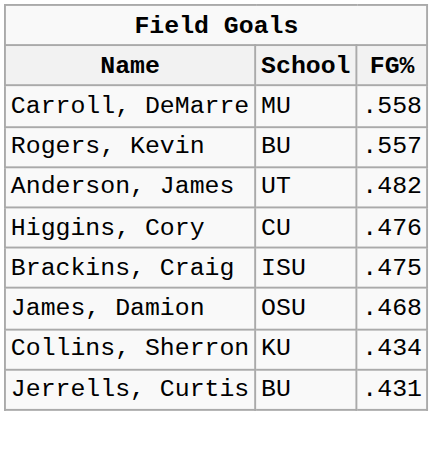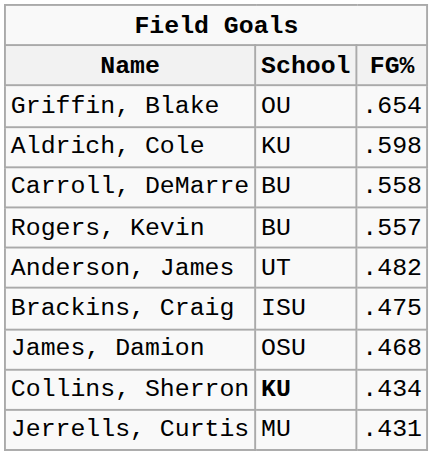 <table class="wikitable">
 <tr>
 <td colspan=3 style="text-align: center;"><strong>Field Goals</strong></td>
 </tr>
 <tr>
 <th>Name</th>
 <th>School</th>
 <th>FG%</th>
 </tr>
 <tr>
+<td>Griffin, Blake</td>
+<td>OU</td>
+<td>.654</td>
+</tr>
+<tr>
+<td>Aldrich, Cole</td>
+<td>KU</td>
+<td>.598</td>
+</tr>
+<tr>
 <td>Carroll, DeMarre</td>
-<td>MU</td>
+<td>BU</td>
 <td>.558</td>
 </tr>
 <tr>
 <td>Rogers, Kevin</td>
 <td>BU</td>
 <td>.557</td>
 </tr>
 <tr>
 <td>Anderson, James</td>
 <td>UT</td>
 <td>.482</td>
 </tr>
 <tr>
-<td>Higgins, Cory</td>
-<td>CU</td>
-<td>.476</td>
-</tr>
-<tr>
 <td>Brackins, Craig</td>
 <td>ISU</td>
 <td>.475</td>
 </tr>
 <tr>
 <td>James, Damion</td>
 <td>OSU</td>
 <td>.468</td>
 </tr>
 <tr>
 <td>Collins, Sherron</td>
-<td>KU</td>
+<td><strong>KU</strong></td>
 <td>.434</td>
 </tr>
 <tr>
 <td>Jerrells, Curtis</td>
-<td>BU</td>
+<td>MU</td>
 <td>.431</td>
 </tr>
 </table>
